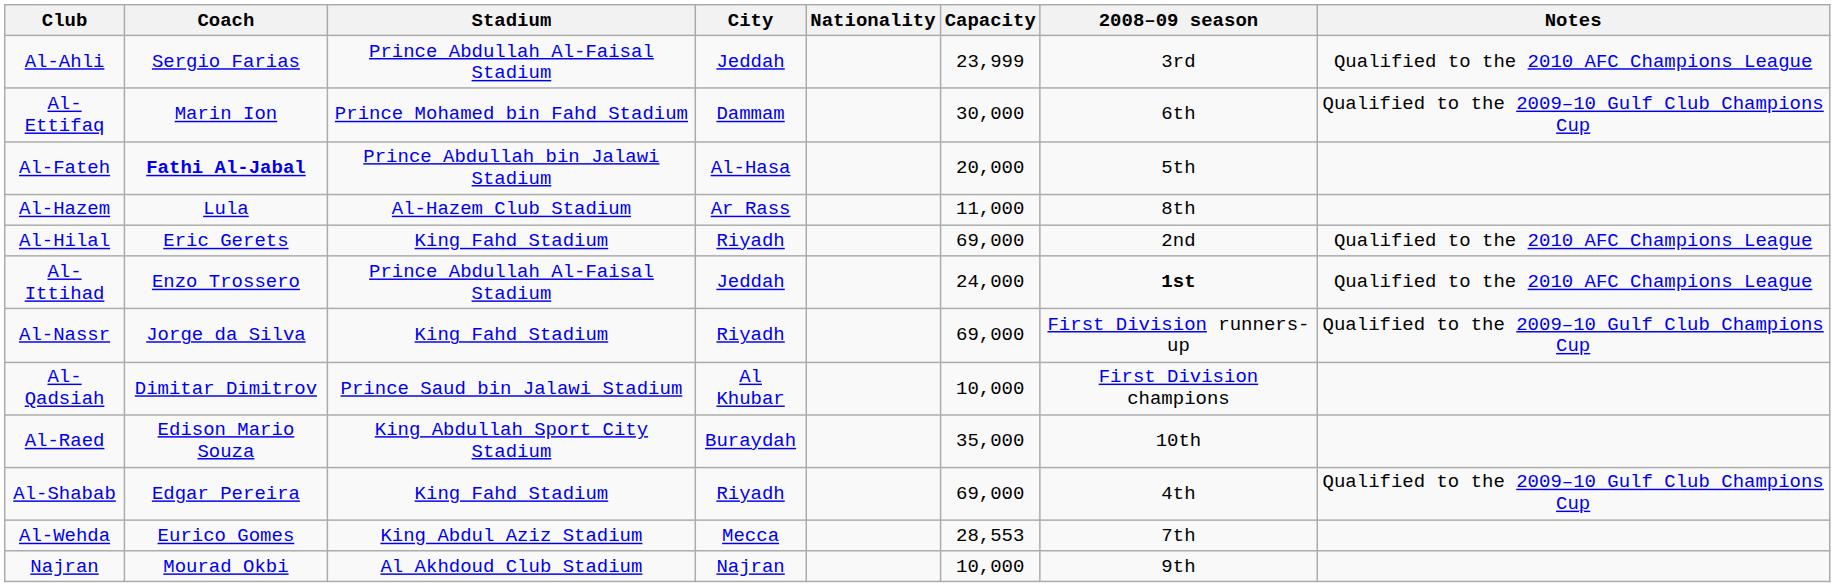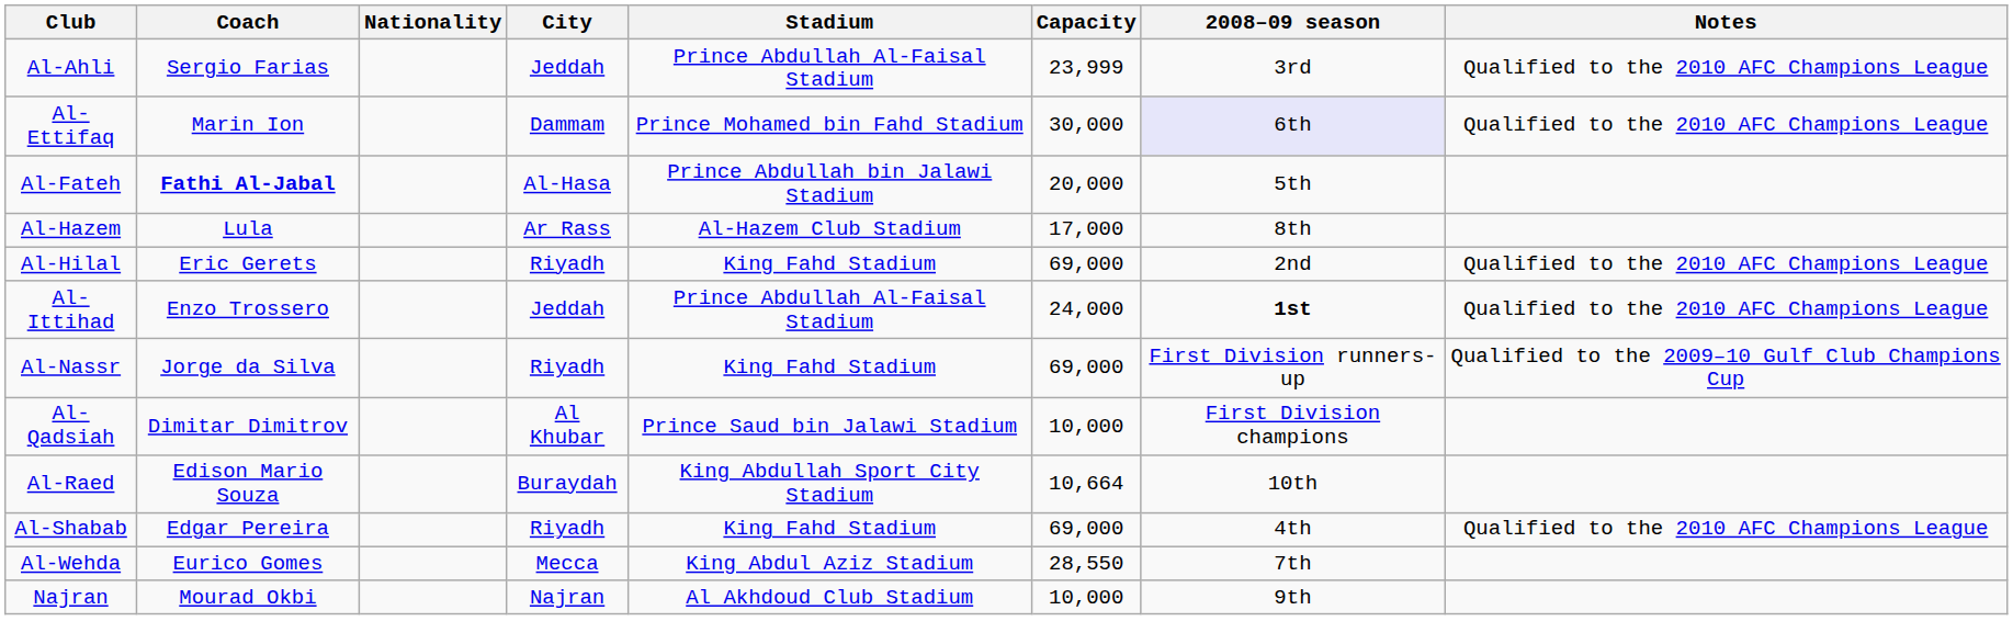 <table class="wikitable" style="text-align: center;">
 <tr>
 <th>Club</th>
 <th>Coach</th>
+<th>Nationality</th>
+<th>City</th>
 <th>Stadium</th>
-<th>City</th>
-<th>Nationality</th>
 <th>Capacity</th>
 <th>2008–09 season</th>
 <th>Notes</th>
 </tr>
 <tr>
 <td><a href='#'>Al-Ahli</a></td>
 <td><a href='#'>Sergio Farias</a></td>
+<td></td>
+<td><a href='#'>Jeddah</a></td>
 <td><a href='#'>Prince Abdullah Al-Faisal Stadium</a></td>
-<td><a href='#'>Jeddah</a></td>
-<td></td>
 <td>23,999</td>
 <td>3rd</td>
 <td>Qualified to the <a href='#'>2010 AFC Champions League</a></td>
 </tr>
 <tr>
 <td><a href='#'>Al-Ettifaq</a></td>
 <td><a href='#'>Marin Ion</a></td>
+<td></td>
+<td><a href='#'>Dammam</a></td>
 <td><a href='#'>Prince Mohamed bin Fahd Stadium</a></td>
-<td><a href='#'>Dammam</a></td>
-<td></td>
 <td>30,000</td>
-<td>6th</td>
-<td>Qualified to the <a href='#'>2009–10 Gulf Club Champions Cup</a></td>
+<td style="background: lavender;">6th</td>
+<td>Qualified to the <a href='#'>2010 AFC Champions League</a></td>
 </tr>
 <tr>
 <td><a href='#'>Al-Fateh</a></td>
 <td><strong><a href='#'>Fathi Al-Jabal</a></strong></td>
+<td></td>
+<td><a href='#'>Al-Hasa</a></td>
 <td><a href='#'>Prince Abdullah bin Jalawi Stadium</a></td>
-<td><a href='#'>Al-Hasa</a></td>
-<td></td>
 <td>20,000</td>
 <td>5th</td>
 <td></td>
 </tr>
 <tr>
 <td><a href='#'>Al-Hazem</a></td>
 <td><a href='#'>Lula</a></td>
+<td></td>
+<td><a href='#'>Ar Rass</a></td>
 <td><a href='#'>Al-Hazem Club Stadium</a></td>
-<td><a href='#'>Ar Rass</a></td>
-<td></td>
-<td>11,000</td>
+<td>17,000</td>
 <td>8th</td>
 <td></td>
 </tr>
 <tr>
 <td><a href='#'>Al-Hilal</a></td>
 <td><a href='#'>Eric Gerets</a></td>
+<td></td>
+<td><a href='#'>Riyadh</a></td>
 <td><a href='#'>King Fahd Stadium</a></td>
-<td><a href='#'>Riyadh</a></td>
-<td></td>
 <td>69,000</td>
 <td>2nd</td>
 <td>Qualified to the <a href='#'>2010 AFC Champions League</a></td>
 </tr>
 <tr>
 <td><a href='#'>Al-Ittihad</a></td>
 <td><a href='#'>Enzo Trossero</a></td>
+<td></td>
+<td><a href='#'>Jeddah</a></td>
 <td><a href='#'>Prince Abdullah Al-Faisal Stadium</a></td>
-<td><a href='#'>Jeddah</a></td>
-<td></td>
 <td>24,000</td>
 <td><strong>1st</strong></td>
 <td>Qualified to the <a href='#'>2010 AFC Champions League</a></td>
 </tr>
 <tr>
 <td><a href='#'>Al-Nassr</a></td>
 <td><a href='#'>Jorge da Silva</a></td>
+<td></td>
+<td><a href='#'>Riyadh</a></td>
 <td><a href='#'>King Fahd Stadium</a></td>
-<td><a href='#'>Riyadh</a></td>
-<td></td>
 <td>69,000</td>
 <td><a href='#'>First Division</a> runners-up</td>
 <td>Qualified to the <a href='#'>2009–10 Gulf Club Champions Cup</a></td>
 </tr>
 <tr>
 <td><a href='#'>Al-Qadsiah</a></td>
 <td><a href='#'>Dimitar Dimitrov</a></td>
+<td></td>
+<td><a href='#'>Al Khubar</a></td>
 <td><a href='#'>Prince Saud bin Jalawi Stadium</a></td>
-<td><a href='#'>Al Khubar</a></td>
-<td></td>
 <td>10,000</td>
 <td><a href='#'>First Division</a> champions</td>
 <td></td>
 </tr>
 <tr>
 <td><a href='#'>Al-Raed</a></td>
 <td><a href='#'>Edison Mario Souza</a></td>
+<td></td>
+<td><a href='#'>Buraydah</a></td>
 <td><a href='#'>King Abdullah Sport City Stadium</a></td>
-<td><a href='#'>Buraydah</a></td>
-<td></td>
-<td>35,000</td>
+<td>10,664</td>
 <td>10th</td>
 <td></td>
 </tr>
 <tr>
 <td><a href='#'>Al-Shabab</a></td>
 <td><a href='#'>Edgar Pereira</a></td>
+<td></td>
+<td><a href='#'>Riyadh</a></td>
 <td><a href='#'>King Fahd Stadium</a></td>
-<td><a href='#'>Riyadh</a></td>
-<td></td>
 <td>69,000</td>
 <td>4th</td>
-<td>Qualified to the <a href='#'>2009–10 Gulf Club Champions Cup</a></td>
+<td>Qualified to the <a href='#'>2010 AFC Champions League</a></td>
 </tr>
 <tr>
 <td><a href='#'>Al-Wehda</a></td>
 <td><a href='#'>Eurico Gomes</a></td>
+<td></td>
+<td><a href='#'>Mecca</a></td>
 <td><a href='#'>King Abdul Aziz Stadium</a></td>
-<td><a href='#'>Mecca</a></td>
-<td></td>
-<td>28,553</td>
+<td>28,550</td>
 <td>7th</td>
 <td></td>
 </tr>
 <tr>
 <td><a href='#'>Najran</a></td>
 <td><a href='#'>Mourad Okbi</a></td>
+<td></td>
+<td><a href='#'>Najran</a></td>
 <td><a href='#'>Al Akhdoud Club Stadium</a></td>
-<td><a href='#'>Najran</a></td>
-<td></td>
 <td>10,000</td>
 <td>9th</td>
 <td></td>
 </tr>
 </table>
